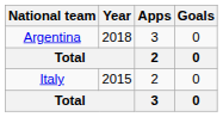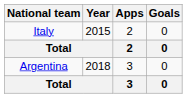 <table class="wikitable" style="text-align:center">
 <tr>
 <th>National team</th>
 <th>Year</th>
 <th>Apps</th>
 <th>Goals</th>
+</tr>
+<tr>
+<td><a href='#'>Italy</a></td>
+<td>2015</td>
+<td>2</td>
+<td>0</td>
+</tr>
+<tr>
+<th colspan="2">Total</th>
+<th>2</th>
+<th>0</th>
 </tr>
 <tr>
 <td><a href='#'>Argentina</a></td>
 <td>2018</td>
 <td>3</td>
 <td>0</td>
 </tr>
 <tr>
 <th colspan="2">Total</th>
-<th>2</th>
-<th>0</th>
-</tr>
-<tr>
-<td><a href='#'>Italy</a></td>
-<td>2015</td>
-<td>2</td>
-<td>0</td>
-</tr>
-<tr>
-<th colspan="2">Total</th>
 <th>3</th>
 <th>0</th>
 </tr>
 </table>
